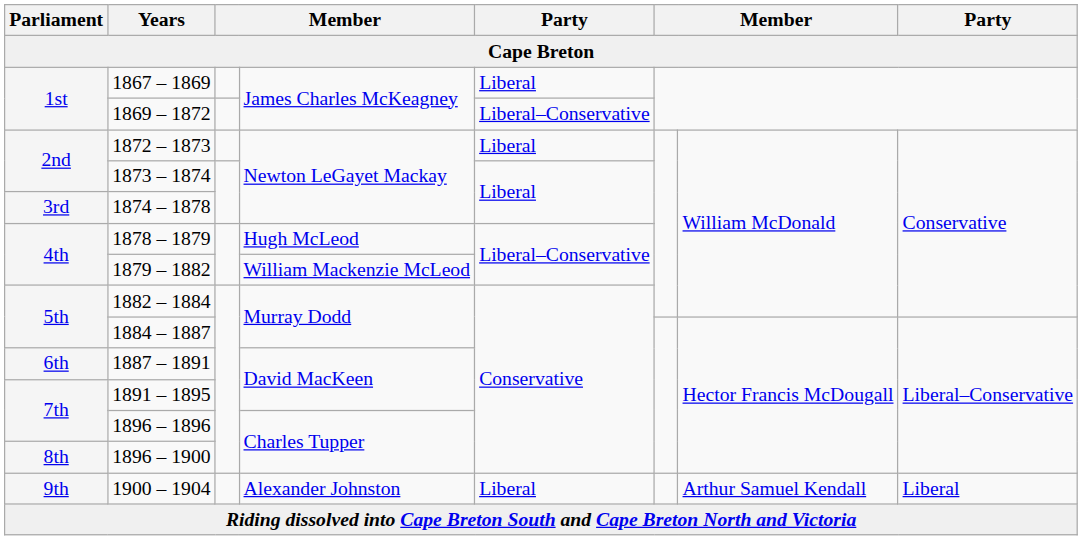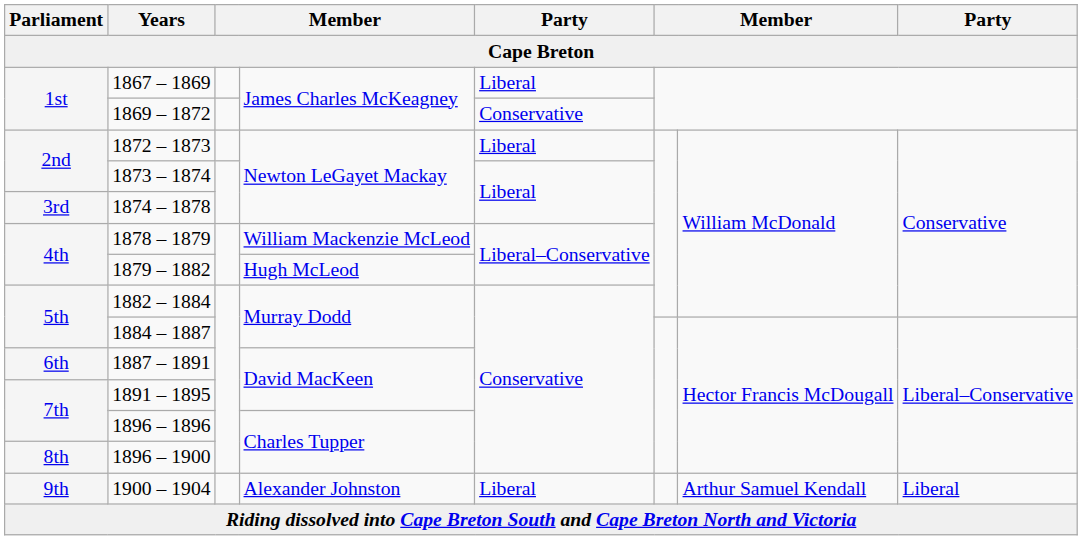 <table class="wikitable">
 <tr>
 <th>Parliament</th>
 <th>Years</th>
 <th colspan="2">Member</th>
 <th>Party</th>
 <th colspan="2">Member</th>
 <th>Party</th>
 </tr>
 <tr>
 <td bgcolor="#F0F0F0" colspan="8" align="center"><strong>Cape Breton</strong></td>
 </tr>
 <tr>
 <td rowspan="2" bgcolor="whitesmoke" align="center"><a href='#'>1st</a></td>
 <td>1867 – 1869</td>
 <td>   </td>
 <td rowspan="2"><a href='#'>James Charles McKeagney</a></td>
 <td><a href='#'>Liberal</a></td>
 </tr>
 <tr>
 <td>1869 – 1872</td>
 <td>   </td>
-<td><a href='#'>Liberal–Conservative</a></td>
+<td><a href='#'>Conservative</a></td>
 </tr>
 <tr>
 <td rowspan="2" bgcolor="whitesmoke" align="center"><a href='#'>2nd</a></td>
 <td>1872 – 1873</td>
 <td>   </td>
 <td rowspan="3"><a href='#'>Newton LeGayet Mackay</a></td>
 <td><a href='#'>Liberal</a></td>
 <td rowspan="6" >   </td>
 <td rowspan="6"><a href='#'>William McDonald</a></td>
 <td rowspan="6"><a href='#'>Conservative</a></td>
 </tr>
 <tr>
 <td>1873 – 1874</td>
 <td rowspan="2" >   </td>
 <td rowspan="2"><a href='#'>Liberal</a></td>
 </tr>
 <tr>
 <td bgcolor="whitesmoke" align="center"><a href='#'>3rd</a></td>
 <td>1874 – 1878</td>
 </tr>
 <tr>
 <td rowspan="2" bgcolor="whitesmoke" align="center"><a href='#'>4th</a></td>
 <td>1878 – 1879</td>
 <td rowspan="2" >   </td>
-<td><a href='#'>Hugh McLeod</a></td>
+<td><a href='#'>William Mackenzie McLeod</a></td>
 <td rowspan="2"><a href='#'>Liberal–Conservative</a></td>
 </tr>
 <tr>
 <td>1879 – 1882</td>
-<td><a href='#'>William Mackenzie McLeod</a></td>
+<td><a href='#'>Hugh McLeod</a></td>
 </tr>
 <tr>
 <td rowspan="2" bgcolor="whitesmoke" align="center"><a href='#'>5th</a></td>
 <td>1882 – 1884</td>
 <td rowspan="6" >   </td>
 <td rowspan="2"><a href='#'>Murray Dodd</a></td>
 <td rowspan="6"><a href='#'>Conservative</a></td>
 </tr>
 <tr>
 <td>1884 – 1887</td>
 <td rowspan="5" >   </td>
 <td rowspan="5"><a href='#'>Hector Francis McDougall</a></td>
 <td rowspan="5"><a href='#'>Liberal–Conservative</a></td>
 </tr>
 <tr>
 <td bgcolor="whitesmoke" align="center"><a href='#'>6th</a></td>
 <td>1887 – 1891</td>
 <td rowspan="2"><a href='#'>David MacKeen</a></td>
 </tr>
 <tr>
 <td rowspan="2" bgcolor="whitesmoke" align="center"><a href='#'>7th</a></td>
 <td>1891 – 1895</td>
 </tr>
 <tr>
 <td>1896 – 1896</td>
 <td rowspan="2"><a href='#'>Charles Tupper</a></td>
 </tr>
 <tr>
 <td bgcolor="whitesmoke" align="center"><a href='#'>8th</a></td>
 <td>1896 – 1900</td>
 </tr>
 <tr>
 <td bgcolor="whitesmoke" align="center"><a href='#'>9th</a></td>
 <td>1900 – 1904</td>
 <td>   </td>
 <td><a href='#'>Alexander Johnston</a></td>
 <td><a href='#'>Liberal</a></td>
 <td>   </td>
 <td><a href='#'>Arthur Samuel Kendall</a></td>
 <td><a href='#'>Liberal</a></td>
 </tr>
 <tr>
 <td bgcolor="#F0F0F0" colspan="17" align="center"><strong><em>Riding dissolved into<em> <a href='#'>Cape Breton South</a> </em>and<em> <a href='#'>Cape Breton North and Victoria</a><strong></td>
 </tr>
 </table>
